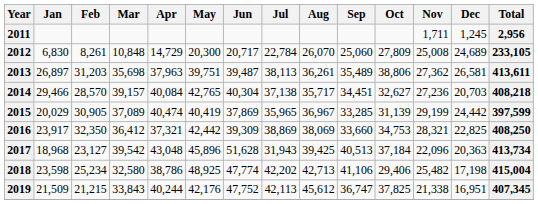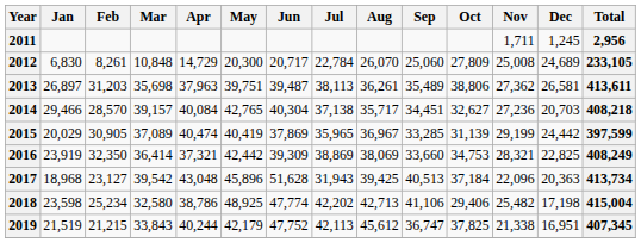 <table class=wikitable style="text-align:right; font-size:0.9em;">
 <tr>
 <th>Year</th>
 <th>Jan</th>
 <th>Feb</th>
 <th>Mar</th>
 <th>Apr</th>
 <th>May</th>
 <th>Jun</th>
 <th>Jul</th>
 <th>Aug</th>
 <th>Sep</th>
 <th>Oct</th>
 <th>Nov</th>
 <th>Dec</th>
 <th>Total</th>
 </tr>
 <tr>
 <th>2011</th>
 <td></td>
 <td></td>
 <td></td>
 <td></td>
 <td></td>
 <td></td>
 <td></td>
 <td></td>
 <td></td>
 <td></td>
 <td>1,711</td>
 <td>1,245</td>
 <th>2,956</th>
 </tr>
 <tr>
 <th>2012</th>
 <td>6,830</td>
 <td>8,261</td>
 <td>10,848</td>
 <td>14,729</td>
 <td>20,300</td>
 <td>20,717</td>
 <td>22,784</td>
 <td>26,070</td>
 <td>25,060</td>
 <td>27,809</td>
 <td>25,008</td>
 <td>24,689</td>
 <th>233,105</th>
 </tr>
 <tr>
 <th>2013</th>
 <td>26,897</td>
 <td>31,203</td>
 <td>35,698</td>
 <td>37,963</td>
 <td>39,751</td>
 <td>39,487</td>
 <td>38,113</td>
 <td>36,261</td>
 <td>35,489</td>
 <td>38,806</td>
 <td>27,362</td>
 <td>26,581</td>
 <th>413,611</th>
 </tr>
 <tr>
 <th>2014</th>
 <td>29,466</td>
 <td>28,570</td>
 <td>39,157</td>
 <td>40,084</td>
 <td>42,765</td>
 <td>40,304</td>
 <td>37,138</td>
 <td>35,717</td>
 <td>34,451</td>
 <td>32,627</td>
 <td>27,236</td>
 <td>20,703</td>
 <th>408,218</th>
 </tr>
 <tr>
 <th>2015</th>
 <td>20,029</td>
 <td>30,905</td>
 <td>37,089</td>
 <td>40,474</td>
 <td>40,419</td>
 <td>37,869</td>
 <td>35,965</td>
 <td>36,967</td>
 <td>33,285</td>
 <td>31,139</td>
 <td>29,199</td>
 <td>24,442</td>
 <th>397,599</th>
 </tr>
 <tr>
 <th>2016</th>
-<td>23,917</td>
+<td>23,919</td>
 <td>32,350</td>
-<td>36,412</td>
+<td>36,414</td>
 <td>37,321</td>
 <td>42,442</td>
 <td>39,309</td>
 <td>38,869</td>
 <td>38,069</td>
 <td>33,660</td>
 <td>34,753</td>
 <td>28,321</td>
 <td>22,825</td>
-<th>408,250</th>
+<th>408,249</th>
 </tr>
 <tr>
 <th>2017</th>
 <td>18,968</td>
 <td>23,127</td>
 <td>39,542</td>
 <td>43,048</td>
 <td>45,896</td>
 <td>51,628</td>
 <td>31,943</td>
 <td>39,425</td>
 <td>40,513</td>
 <td>37,184</td>
 <td>22,096</td>
 <td>20,363</td>
 <th>413,734</th>
 </tr>
 <tr>
 <th>2018</th>
 <td>23,598</td>
 <td>25,234</td>
 <td>32,580</td>
 <td>38,786</td>
 <td>48,925</td>
 <td>47,774</td>
 <td>42,202</td>
 <td>42,713</td>
 <td>41,106</td>
 <td>29,406</td>
 <td>25,482</td>
 <td>17,198</td>
 <th>415,004</th>
 </tr>
 <tr>
 <th>2019</th>
-<td>21,509</td>
+<td>21,519</td>
 <td>21,215</td>
 <td>33,843</td>
 <td>40,244</td>
-<td>42,176</td>
+<td>42,179</td>
 <td>47,752</td>
 <td>42,113</td>
 <td>45,612</td>
 <td>36,747</td>
 <td>37,825</td>
 <td>21,338</td>
 <td>16,951</td>
 <th>407,345</th>
 </tr>
 <tr>
 </tr>
 </table>
